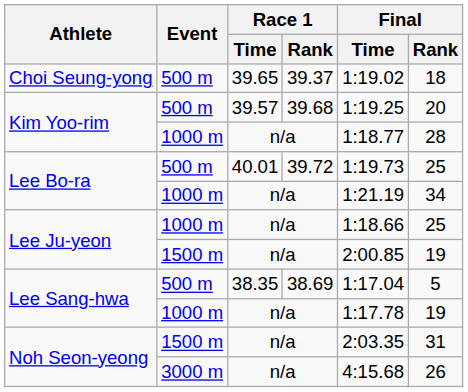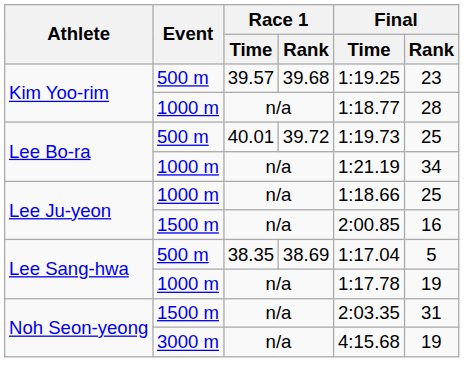 <table class="wikitable" style="font-size:90%">
 <tr>
 <th rowspan="2">Athlete</th>
 <th rowspan="2">Event</th>
 <th colspan="2">Race 1</th>
 <th colspan="2">Final</th>
 </tr>
 <tr>
 <th>Time</th>
 <th>Rank</th>
 <th>Time</th>
 <th>Rank</th>
 </tr>
 <tr>
-<td><a href='#'>Choi Seung-yong</a></td>
-<td><a href='#'>500 m</a></td>
-<td align="center">39.65</td>
-<td align="center">39.37</td>
-<td align="center">1:19.02</td>
-<td align="center">18</td>
-</tr>
-<tr>
 <td rowspan=2><a href='#'>Kim Yoo-rim</a></td>
 <td><a href='#'>500 m</a></td>
 <td align="center">39.57</td>
 <td align="center">39.68</td>
 <td align="center">1:19.25</td>
-<td align="center">20</td>
+<td align="center">23</td>
 </tr>
 <tr>
 <td><a href='#'>1000 m</a></td>
 <td colspan=2 align="center">n/a</td>
 <td align="center">1:18.77</td>
 <td align="center">28</td>
 </tr>
 <tr>
 <td rowspan=2><a href='#'>Lee Bo-ra</a></td>
 <td><a href='#'>500 m</a></td>
 <td align="center">40.01</td>
 <td align="center">39.72</td>
 <td align="center">1:19.73</td>
 <td align="center">25</td>
 </tr>
 <tr>
 <td><a href='#'>1000 m</a></td>
 <td colspan=2 align="center">n/a</td>
 <td align="center">1:21.19</td>
 <td align="center">34</td>
 </tr>
 <tr>
 <td rowspan=2><a href='#'>Lee Ju-yeon</a></td>
 <td><a href='#'>1000 m</a></td>
 <td colspan=2 align="center">n/a</td>
 <td align="center">1:18.66</td>
 <td align="center">25</td>
 </tr>
 <tr>
 <td><a href='#'>1500 m</a></td>
 <td colspan=2 align="center">n/a</td>
 <td align="center">2:00.85</td>
-<td align="center">19</td>
+<td align="center">16</td>
 </tr>
 <tr>
 <td rowspan=2><a href='#'>Lee Sang-hwa</a></td>
 <td><a href='#'>500 m</a></td>
 <td align="center">38.35</td>
 <td align="center">38.69</td>
 <td align="center">1:17.04</td>
 <td align="center">5</td>
 </tr>
 <tr>
 <td><a href='#'>1000 m</a></td>
 <td colspan=2 align="center">n/a</td>
 <td align="center">1:17.78</td>
 <td align="center">19</td>
 </tr>
 <tr>
 <td rowspan=2><a href='#'>Noh Seon-yeong</a></td>
 <td><a href='#'>1500 m</a></td>
 <td colspan=2 align="center">n/a</td>
 <td align="center">2:03.35</td>
 <td align="center">31</td>
 </tr>
 <tr>
 <td><a href='#'>3000 m</a></td>
 <td colspan=2 align="center">n/a</td>
 <td align="center">4:15.68</td>
-<td align="center">26</td>
+<td align="center">19</td>
 </tr>
 </table>
